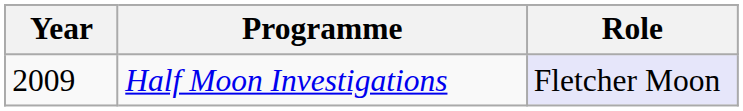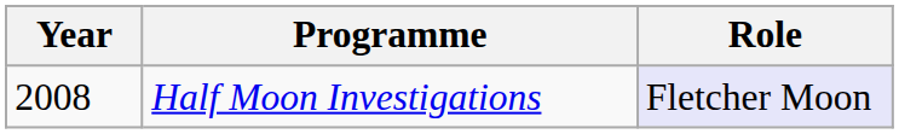 <table class="wikitable">
 <tr>
 <th width="50">Year</th>
 <th width="200">Programme</th>
 <th width="100">Role</th>
 </tr>
 <tr>
-<td>2009</td>
+<td>2008</td>
 <td><em><a href='#'>Half Moon Investigations</a></em></td>
 <td style="background: lavender;">Fletcher Moon</td>
 </tr>
 </table>
